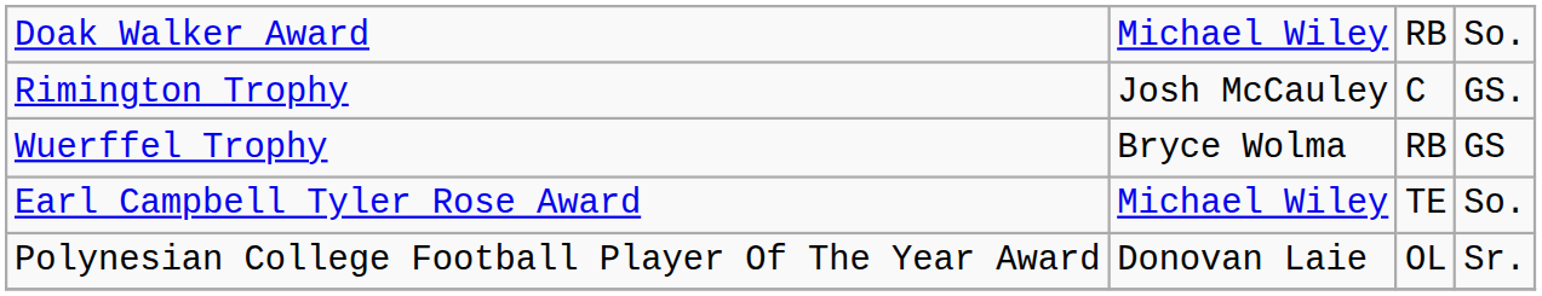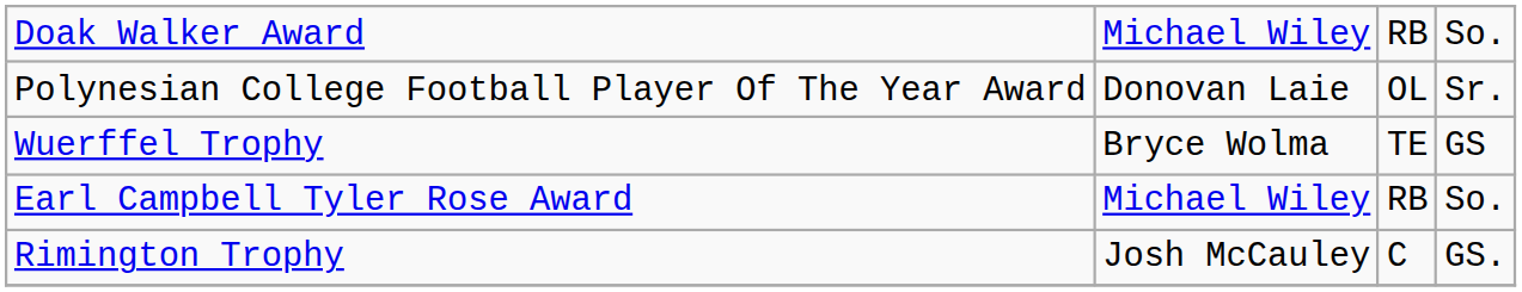 <table class="wikitable">
 <tr>
 <td><a href='#'>Doak Walker Award</a></td>
+<td><a href='#'>Michael Wiley</a></td>
+<td>RB</td>
+<td>So.</td>
+</tr>
+<tr>
+<td>Polynesian College Football Player Of The Year Award</td>
+<td>Donovan Laie</td>
+<td>OL</td>
+<td>Sr.</td>
+</tr>
+<tr>
+<td><a href='#'>Wuerffel Trophy</a></td>
+<td>Bryce Wolma</td>
+<td>TE</td>
+<td>GS</td>
+</tr>
+<tr>
+<td><a href='#'>Earl Campbell Tyler Rose Award</a></td>
 <td><a href='#'>Michael Wiley</a></td>
 <td>RB</td>
 <td>So.</td>
 </tr>
 <tr>
 <td><a href='#'>Rimington Trophy</a></td>
 <td>Josh McCauley</td>
 <td>C</td>
 <td>GS.</td>
 </tr>
 <tr>
-<td><a href='#'>Wuerffel Trophy</a></td>
-<td>Bryce Wolma</td>
-<td>RB</td>
-<td>GS</td>
-</tr>
-<tr>
-<td><a href='#'>Earl Campbell Tyler Rose Award</a></td>
-<td><a href='#'>Michael Wiley</a></td>
-<td>TE</td>
-<td>So.</td>
-</tr>
-<tr>
-<td>Polynesian College Football Player Of The Year Award</td>
-<td>Donovan Laie</td>
-<td>OL</td>
-<td>Sr.</td>
-</tr>
-<tr>
 </tr>
 </table>
